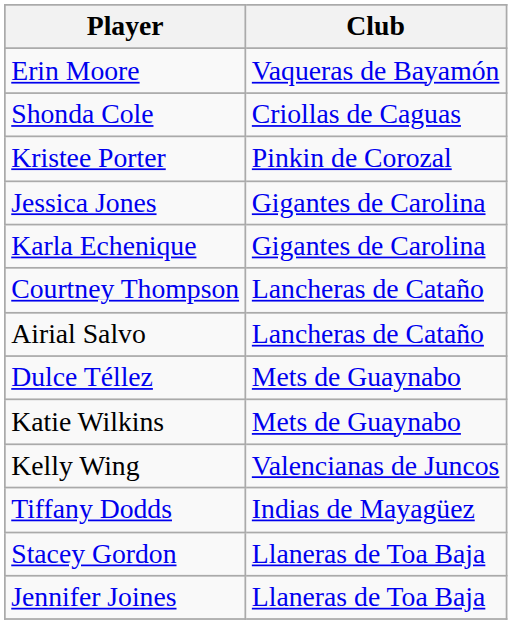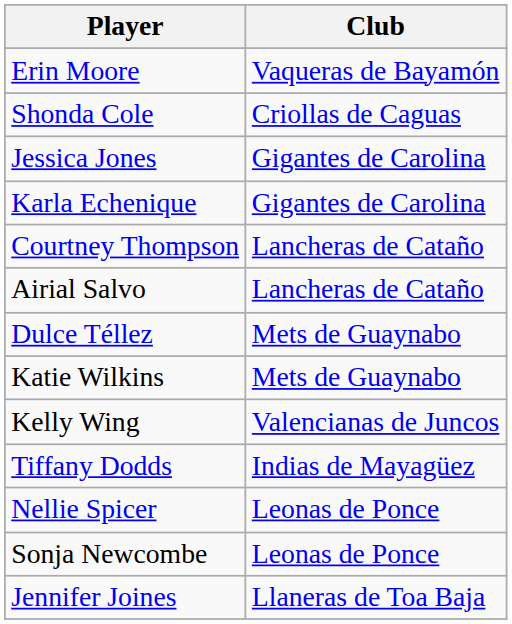 <table class="wikitable">
 <tr>
 <th>Player</th>
 <th>Club</th>
 </tr>
 <tr>
 <td> <a href='#'>Erin Moore</a></td>
 <td><a href='#'>Vaqueras de Bayamón</a></td>
 </tr>
 <tr>
 <td> <a href='#'>Shonda Cole</a></td>
 <td><a href='#'>Criollas de Caguas</a></td>
-</tr>
-<tr>
-<td> <a href='#'>Kristee Porter</a></td>
-<td><a href='#'>Pinkin de Corozal</a></td>
 </tr>
 <tr>
 <td> <a href='#'>Jessica Jones</a></td>
 <td><a href='#'>Gigantes de Carolina</a></td>
 </tr>
 <tr>
 <td> <a href='#'>Karla Echenique</a></td>
 <td><a href='#'>Gigantes de Carolina</a></td>
 </tr>
 <tr>
 <td> <a href='#'>Courtney Thompson</a></td>
 <td><a href='#'>Lancheras de Cataño</a></td>
 </tr>
 <tr>
 <td> Airial Salvo</td>
 <td><a href='#'>Lancheras de Cataño</a></td>
 </tr>
 <tr>
 <td> <a href='#'>Dulce Téllez</a></td>
 <td><a href='#'>Mets de Guaynabo</a></td>
 </tr>
 <tr>
 <td> Katie Wilkins</td>
 <td><a href='#'>Mets de Guaynabo</a></td>
 </tr>
 <tr>
 <td> Kelly Wing</td>
 <td><a href='#'>Valencianas de Juncos</a></td>
 </tr>
 <tr>
 <td> <a href='#'>Tiffany Dodds</a></td>
 <td><a href='#'>Indias de Mayagüez</a></td>
 </tr>
 <tr>
-<td> <a href='#'>Stacey Gordon</a></td>
-<td><a href='#'>Llaneras de Toa Baja</a></td>
+<td> <a href='#'>Nellie Spicer</a></td>
+<td><a href='#'>Leonas de Ponce</a></td>
+</tr>
+<tr>
+<td> Sonja Newcombe</td>
+<td><a href='#'>Leonas de Ponce</a></td>
 </tr>
 <tr>
 <td> <a href='#'>Jennifer Joines</a></td>
 <td><a href='#'>Llaneras de Toa Baja</a></td>
 </tr>
 </table>
